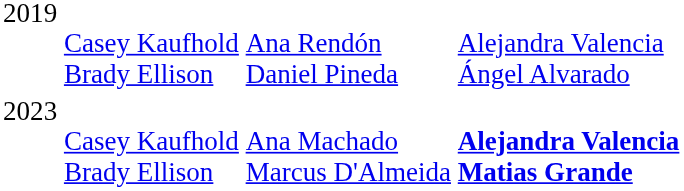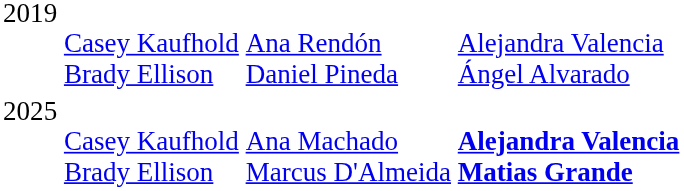 <table>
 <tr style="vertical-align:top;">
 <td>2019<br></td>
 <td><br><a href='#'>Casey Kaufhold</a><br><a href='#'>Brady Ellison</a></td>
 <td><br><a href='#'>Ana Rendón</a><br><a href='#'>Daniel Pineda</a></td>
 <td><br><a href='#'>Alejandra Valencia</a><br><a href='#'>Ángel Alvarado</a></td>
 </tr>
 <tr style="vertical-align:top;">
-<td>2023<br></td>
+<td>2025<br></td>
 <td><br><a href='#'>Casey Kaufhold</a><br><a href='#'>Brady Ellison</a></td>
 <td><br><a href='#'>Ana Machado</a><br><a href='#'>Marcus D'Almeida</a></td>
 <td><strong><br><a href='#'>Alejandra Valencia</a><br><a href='#'>Matias Grande</a></strong></td>
 </tr>
 </table>
